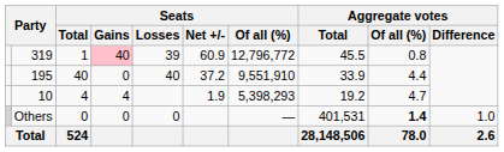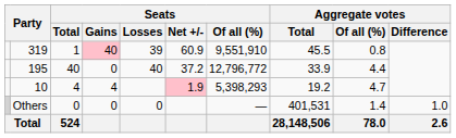 <table class="wikitable sortable" style="text-align:right; font-size:95%;">
 <tr>
 <th colspan="2" rowspan="2">Party</th>
 <th colspan="5">Seats</th>
 <th colspan="3">Aggregate votes</th>
 </tr>
 <tr>
 <th>Total</th>
 <th>Gains</th>
 <th>Losses</th>
 <th>Net +/-</th>
 <th>Of all (%)</th>
 <th>Total</th>
 <th>Of all (%)</th>
 <th>Difference</th>
 </tr>
 <tr>
 <td></td>
 <td align=“right”>319</td>
 <td align=“right”>1</td>
 <td align=“right” style="background: pink;">40</td>
 <td align=“right”>39</td>
 <td align=“right”>60.9</td>
-<td align=“right”>12,796,772</td>
+<td align=“right”>9,551,910</td>
 <td align=“right”>45.5</td>
 <td align=“right”>0.8</td>
 </tr>
 <tr>
 <td></td>
 <td align=“right”>195</td>
 <td align=“right”>40</td>
 <td align=“right”>0</td>
 <td align=“right”>40</td>
 <td align=“right”>37.2</td>
-<td align=“right”>9,551,910</td>
+<td align=“right”>12,796,772</td>
 <td align=“right”>33.9</td>
 <td align=“right”>4.4</td>
 </tr>
 <tr>
 <td></td>
 <td align=“right”>10</td>
 <td align=“right”>4</td>
 <td align=“right”>4</td>
 <td align=“right”></td>
-<td align=“right”>1.9</td>
+<td align=“right” style="background: pink;">1.9</td>
 <td align=“right”>5,398,293</td>
 <td align=“right”>19.2</td>
 <td align=“right”>4.7</td>
 </tr>
 <tr>
 <td bgcolor="lightgrey"></td>
 <td align=left>Others</td>
 <td align=“right”>0</td>
 <td align=“right”>0</td>
 <td align=“right”>0</td>
 <td align="right"></td>
 <td align=“right”>—</td>
 <td align=“right”>401,531</td>
-<td align=“right”><strong>1.4</strong></td>
+<td align=“right”>1.4</td>
 <td align=“right”>1.0</td>
 </tr>
 <tr class="sortbottom">
 <th colspan="2" style="background:#f2f2f2"><strong>Total</strong></th>
 <td style="background:#f2f2f2;"><strong>524</strong></td>
 <td style="background:#f2f2f2;"></td>
 <td style="background:#f2f2f2;"></td>
 <td style="background:#f2f2f2;"></td>
 <td style="background:#f2f2f2;"></td>
 <td style="background:#f2f2f2;"><strong>28,148,506</strong></td>
 <td style="background:#f2f2f2;"><strong>78.0</strong></td>
 <td style="background:#f2f2f2;"><strong>2.6</strong></td>
 </tr>
 </table>
